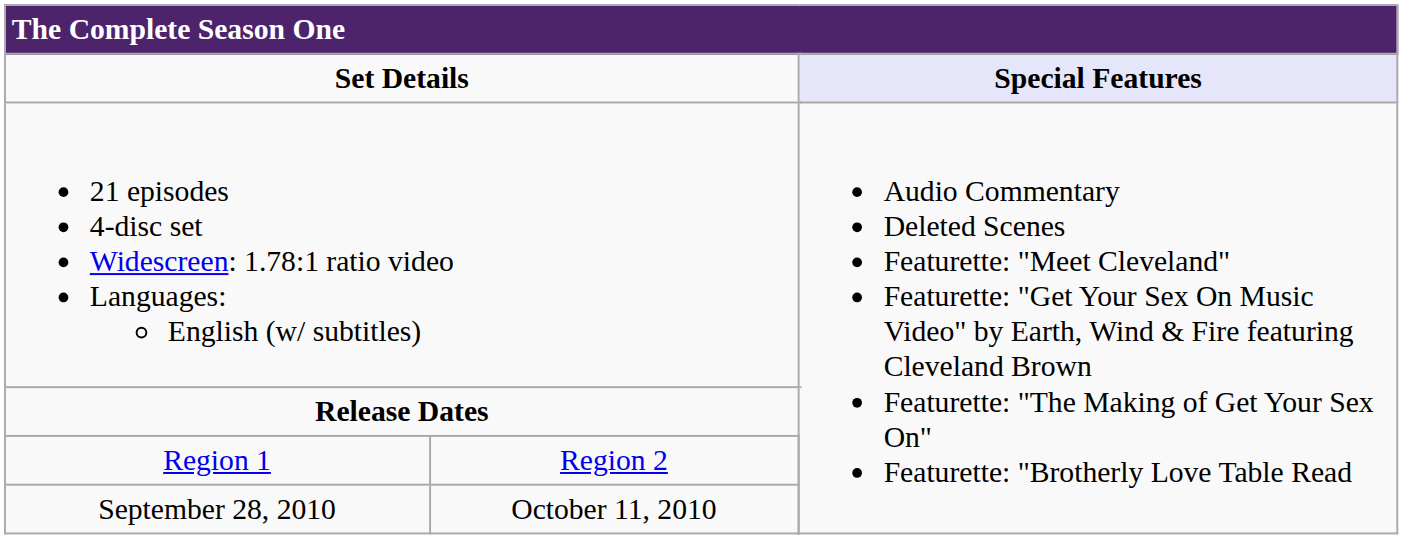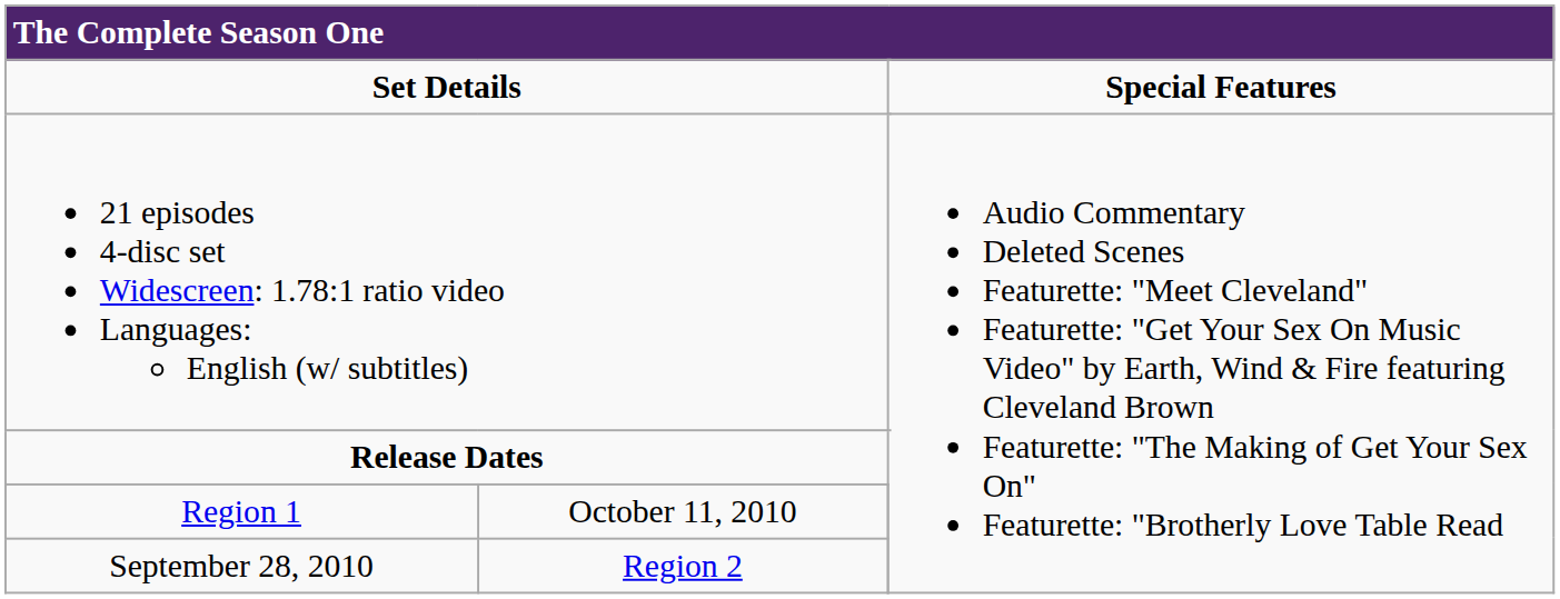 <table class="wikitable" style="font-size: 95%;">
 <tr>
 <td colspan="5" style="background:#4D236C; color:#fff;"><strong>The Complete Season One</strong></td>
 </tr>
 <tr style="vertical-align:top; text-align:center;">
 <td style="width:400px;" colspan="3"><strong>Set Details</strong></td>
-<td style="background: lavender; width:300px; "><strong>Special Features</strong></td>
+<td style="width:300px; "><strong>Special Features</strong></td>
 </tr>
 <tr valign="top">
 <td colspan="3" style="text-align:left; width:400px;"><br><ul><li>21 episodes</li><li>4-disc set</li><li><a href='#'>Widescreen</a>: 1.78:1 ratio video</li><li>Languages:<ul><li>English (w/ subtitles)</li></ul></li></ul></td>
 <td rowspan="4" style="text-align:left; width:300px;"><br><ul><li>Audio Commentary</li><li>Deleted Scenes</li><li>Featurette: "Meet Cleveland"</li><li>Featurette: "Get Your Sex On Music Video" by Earth, Wind & Fire featuring Cleveland Brown</li><li>Featurette: "The Making of Get Your Sex On"</li><li>Featurette: "Brotherly Love Table Read</li></ul></td>
 </tr>
 <tr>
 <td colspan="3" style="text-align:center;"><strong>Release Dates</strong></td>
 </tr>
 <tr>
 <td style="text-align:center;"><a href='#'>Region 1</a></td>
-<td style="text-align:center;"><a href='#'>Region 2</a></td>
+<td style="text-align:center;">October 11, 2010</td>
 </tr>
 <tr>
 <td style="text-align:center;">September 28, 2010</td>
-<td style="text-align:center;">October 11, 2010</td>
+<td style="text-align:center;"><a href='#'>Region 2</a></td>
 </tr>
 </table>
